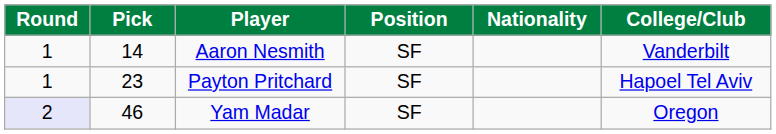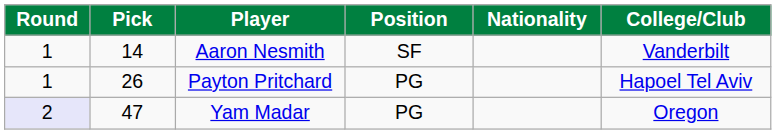 <table class="wikitable sortable sortable">
 <tr>
 <th style="background:#008040; color:white" width="10%">Round</th>
 <th style="background:#008040; color:white" width="10%">Pick</th>
 <th style="background:#008040; color:white" width="20%">Player</th>
 <th style="background:#008040; color:white" width="15%">Position</th>
 <th style="background:#008040; color:white" width="15%">Nationality</th>
 <th style="background:#008040; color:white" width="20%">College/Club</th>
 </tr>
 <tr style="text-align: center">
 <td>1</td>
 <td>14</td>
 <td><a href='#'>Aaron Nesmith</a></td>
 <td>SF</td>
 <td></td>
 <td><a href='#'>Vanderbilt</a></td>
 </tr>
 <tr style="text-align: center">
 <td>1</td>
-<td>23</td>
+<td>26</td>
 <td><a href='#'>Payton Pritchard</a></td>
-<td>SF</td>
+<td>PG</td>
 <td></td>
 <td><a href='#'>Hapoel Tel Aviv</a></td>
 </tr>
 <tr style="text-align: center">
 <td style="background: lavender;">2</td>
-<td>46</td>
+<td>47</td>
 <td><a href='#'>Yam Madar</a></td>
-<td>SF</td>
+<td>PG</td>
 <td></td>
 <td><a href='#'>Oregon</a></td>
 </tr>
 </table>
